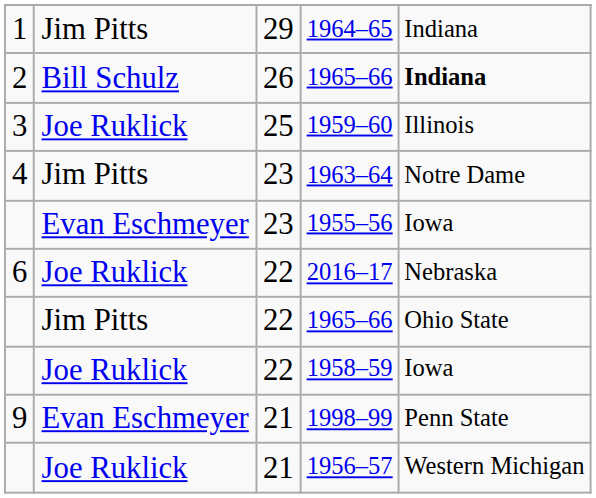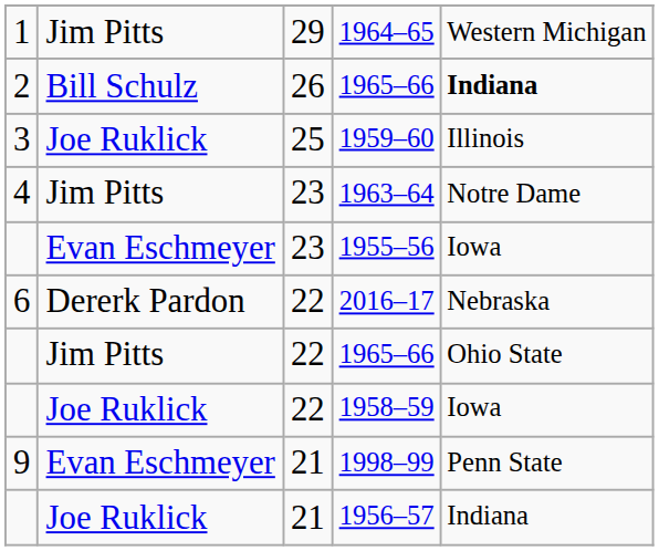 <table class="wikitable">
 <tr>
 </tr>
 <tr>
 <td>1</td>
 <td>Jim Pitts</td>
 <td>29</td>
 <td style="font-size:80%;"><a href='#'>1964–65</a></td>
-<td style="font-size:80%;">Indiana</td>
+<td style="font-size:80%;">Western Michigan</td>
 </tr>
 <tr>
 <td>2</td>
 <td><a href='#'>Bill Schulz</a></td>
 <td>26</td>
 <td style="font-size:80%;"><a href='#'>1965–66</a></td>
 <td style="font-size:80%;"><strong>Indiana</strong></td>
 </tr>
 <tr>
 <td>3</td>
 <td><a href='#'>Joe Ruklick</a></td>
 <td>25</td>
 <td style="font-size:80%;"><a href='#'>1959–60</a></td>
 <td style="font-size:80%;">Illinois</td>
 </tr>
 <tr>
 <td>4</td>
 <td>Jim Pitts</td>
 <td>23</td>
 <td style="font-size:80%;"><a href='#'>1963–64</a></td>
 <td style="font-size:80%;">Notre Dame</td>
 </tr>
 <tr>
 <td></td>
 <td><a href='#'>Evan Eschmeyer</a></td>
 <td>23</td>
 <td style="font-size:80%;"><a href='#'>1955–56</a></td>
 <td style="font-size:80%;">Iowa</td>
 </tr>
 <tr>
 <td>6</td>
-<td><a href='#'>Joe Ruklick</a></td>
+<td>Dererk Pardon</td>
 <td>22</td>
 <td style="font-size:80%;"><a href='#'>2016–17</a></td>
 <td style="font-size:80%;">Nebraska</td>
 </tr>
 <tr>
 <td></td>
 <td>Jim Pitts</td>
 <td>22</td>
 <td style="font-size:80%;"><a href='#'>1965–66</a></td>
 <td style="font-size:80%;">Ohio State</td>
 </tr>
 <tr>
 <td></td>
 <td><a href='#'>Joe Ruklick</a></td>
 <td>22</td>
 <td style="font-size:80%;"><a href='#'>1958–59</a></td>
 <td style="font-size:80%;">Iowa</td>
 </tr>
 <tr>
 <td>9</td>
 <td><a href='#'>Evan Eschmeyer</a></td>
 <td>21</td>
 <td style="font-size:80%;"><a href='#'>1998–99</a></td>
 <td style="font-size:80%;">Penn State</td>
 </tr>
 <tr>
 <td></td>
 <td><a href='#'>Joe Ruklick</a></td>
 <td>21</td>
 <td style="font-size:80%;"><a href='#'>1956–57</a></td>
-<td style="font-size:80%;">Western Michigan</td>
+<td style="font-size:80%;">Indiana</td>
 </tr>
 </table>
